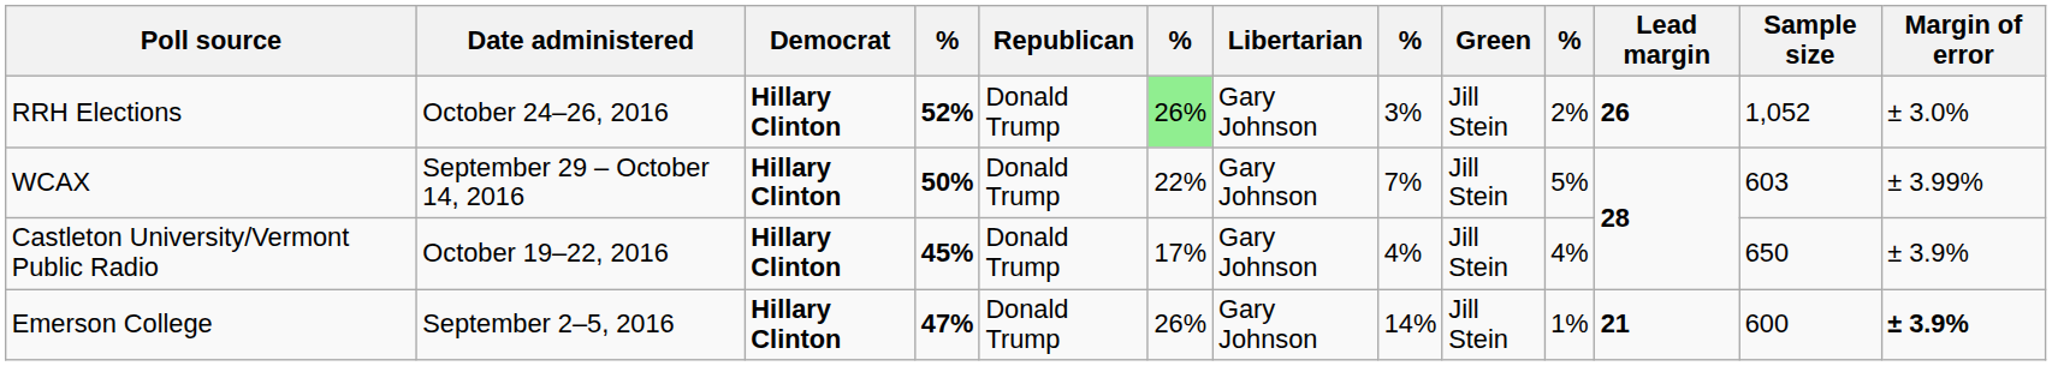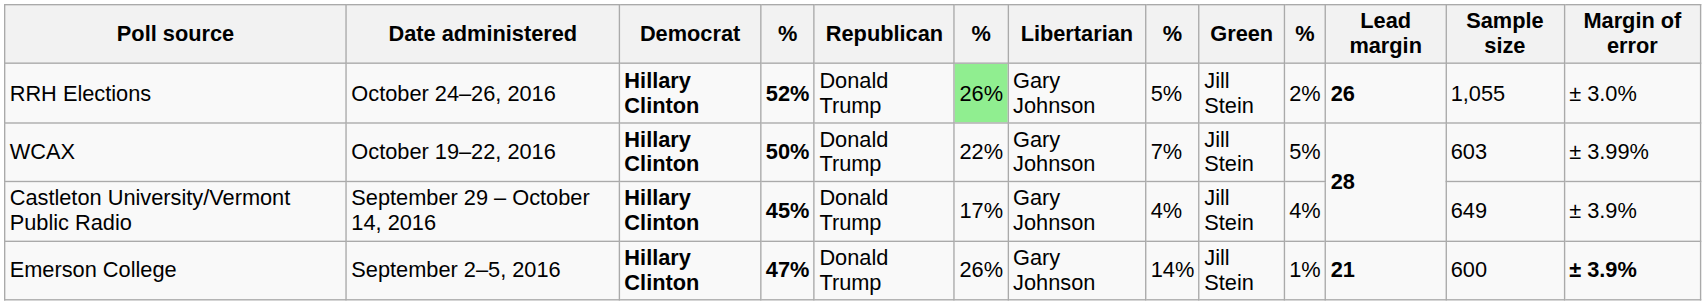 <table class="wikitable">
 <tr>
 <th>Poll source</th>
 <th>Date administered</th>
 <th>Democrat</th>
 <th>%</th>
 <th>Republican</th>
 <th>%</th>
 <th>Libertarian</th>
 <th>%</th>
 <th>Green</th>
 <th>%</th>
 <th>Lead margin</th>
 <th>Sample size</th>
 <th>Margin of error</th>
 </tr>
 <tr>
 <td>RRH Elections</td>
 <td>October 24–26, 2016</td>
 <td><strong>Hillary Clinton</strong></td>
 <td><strong>52%</strong></td>
 <td>Donald Trump</td>
 <td style="background: lightgreen;">26%</td>
 <td>Gary Johnson</td>
-<td>3%</td>
+<td>5%</td>
 <td>Jill Stein</td>
 <td>2%</td>
 <td><strong>26</strong></td>
-<td>1,052</td>
+<td>1,055</td>
 <td>± 3.0%</td>
 </tr>
 <tr>
 <td>WCAX</td>
-<td>September 29 – October 14, 2016</td>
+<td>October 19–22, 2016</td>
 <td><strong>Hillary Clinton</strong></td>
 <td><strong>50%</strong></td>
 <td>Donald Trump</td>
 <td>22%</td>
 <td>Gary Johnson</td>
 <td>7%</td>
 <td>Jill Stein</td>
 <td>5%</td>
 <td rowspan="2" ><strong>28</strong></td>
 <td>603</td>
 <td>± 3.99%</td>
 </tr>
 <tr>
 <td>Castleton University/Vermont Public Radio</td>
-<td>October 19–22, 2016</td>
+<td>September 29 – October 14, 2016</td>
 <td><strong>Hillary Clinton</strong></td>
 <td><strong>45%</strong></td>
 <td>Donald Trump</td>
 <td>17%</td>
 <td>Gary Johnson</td>
 <td>4%</td>
 <td>Jill Stein</td>
 <td>4%</td>
-<td>650</td>
+<td>649</td>
 <td>± 3.9%</td>
 </tr>
 <tr>
 <td>Emerson College</td>
 <td>September 2–5, 2016</td>
 <td><strong>Hillary Clinton</strong></td>
 <td><strong>47%</strong></td>
 <td>Donald Trump</td>
 <td>26%</td>
 <td>Gary Johnson</td>
 <td>14%</td>
 <td>Jill Stein</td>
 <td>1%</td>
 <td><strong>21</strong></td>
 <td>600</td>
 <td><strong>± 3.9%</strong></td>
 </tr>
 </table>
